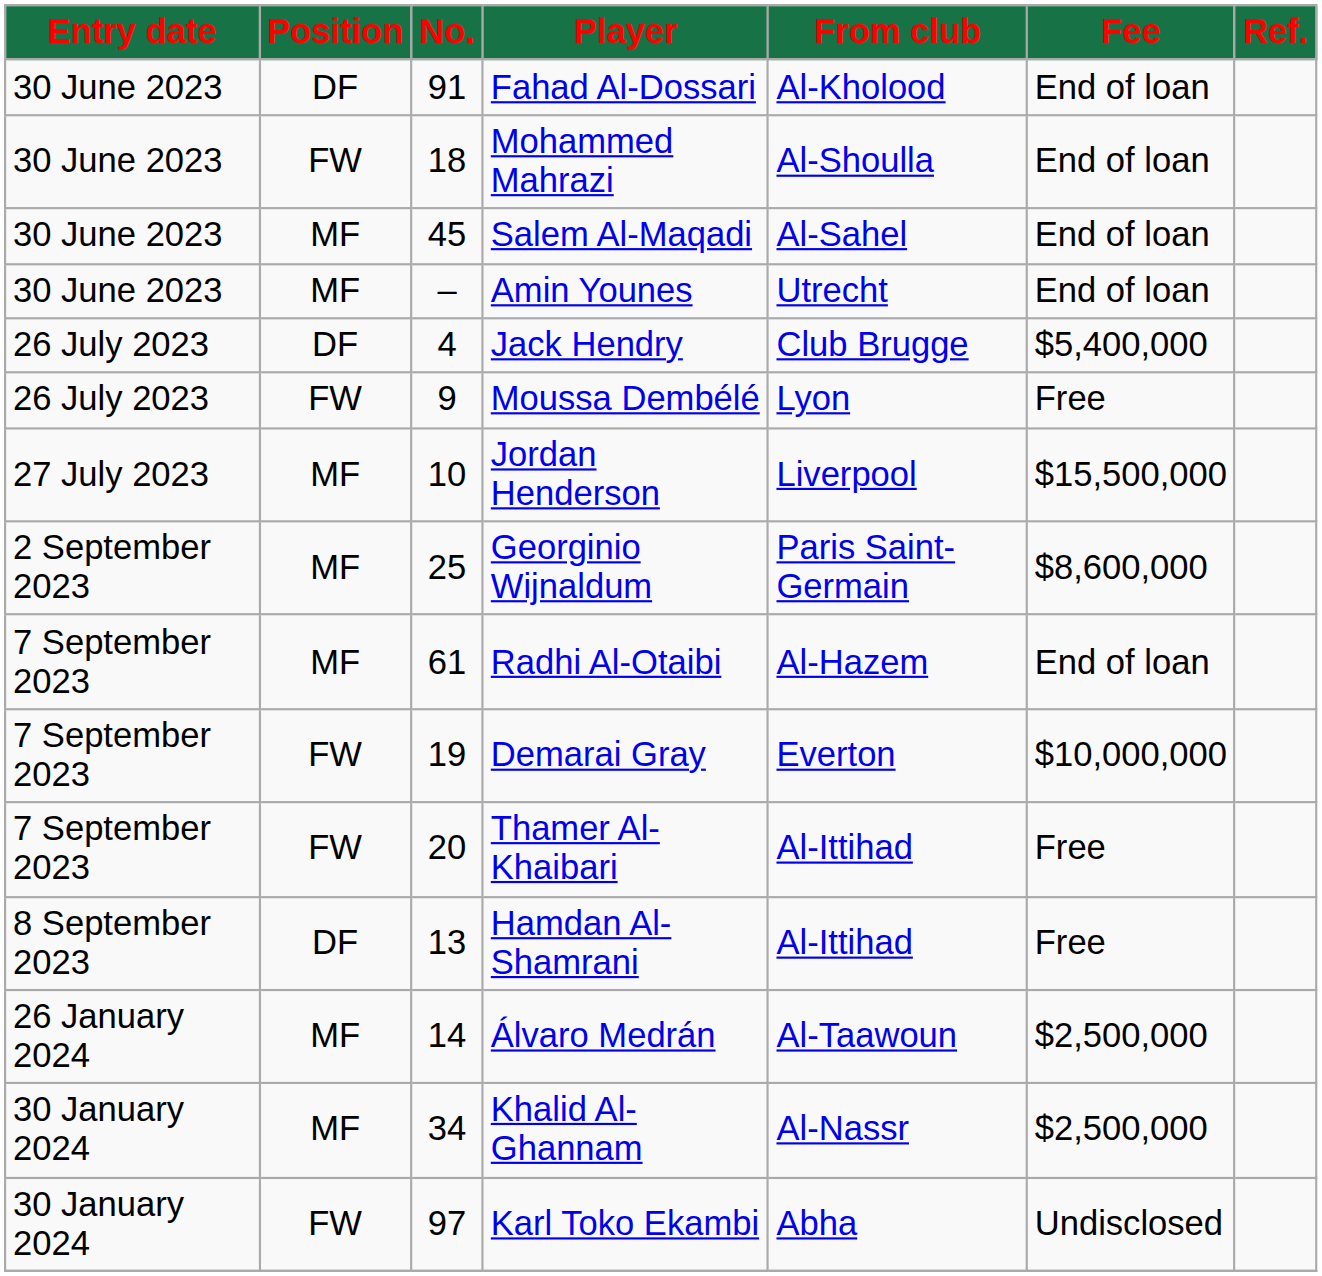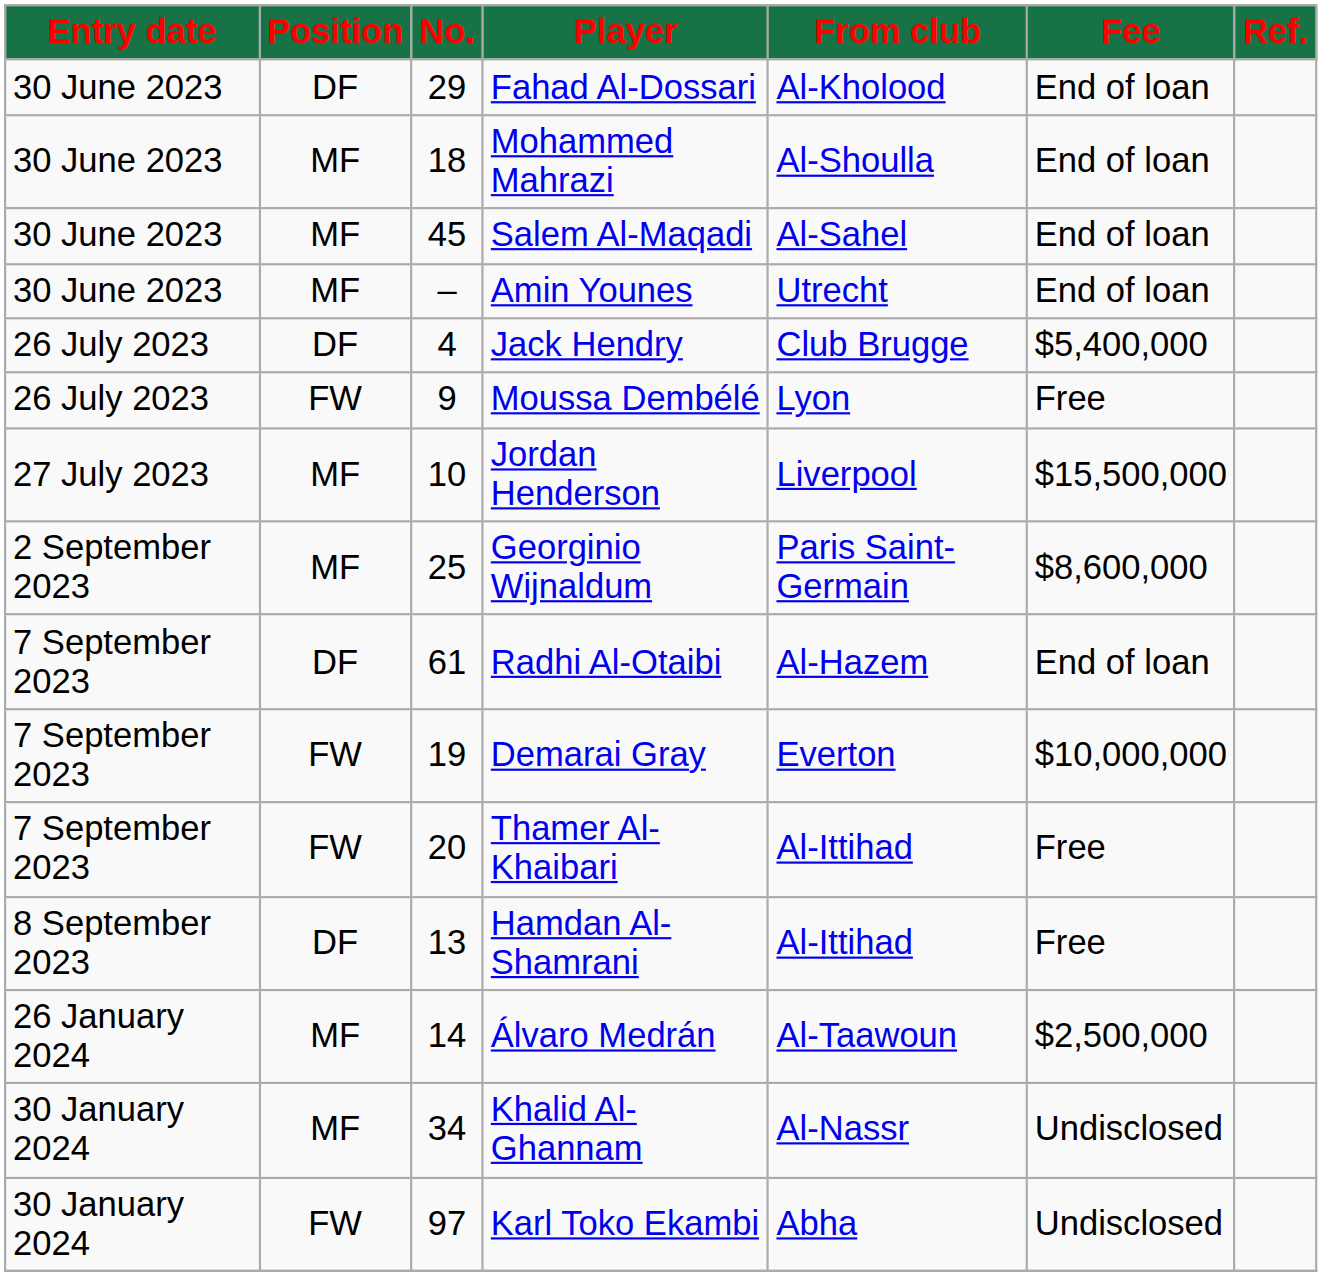 <table class="wikitable sortable">
 <tr>
 <th style="background:#177245; color:red;"><strong>Entry date</strong></th>
 <th style="background:#177245; color:red;"><strong>Position</strong></th>
 <th style="background:#177245; color:red;"><strong>No.</strong></th>
 <th style="background:#177245; color:red;"><strong>Player</strong></th>
 <th style="background:#177245; color:red;"><strong>From club</strong></th>
 <th style="background:#177245; color:red;"><strong>Fee</strong></th>
 <th style="background:#177245; color:red;"><strong>Ref.</strong></th>
 </tr>
 <tr>
 <td>30 June 2023</td>
 <td style="text-align:center;">DF</td>
-<td style="text-align:center;">91</td>
+<td style="text-align:center;">29</td>
 <td style="text-align:left;"> <a href='#'>Fahad Al-Dossari</a></td>
 <td style="text-align:left;"> <a href='#'>Al-Kholood</a></td>
 <td>End of loan</td>
 <td></td>
 </tr>
 <tr>
 <td>30 June 2023</td>
-<td style="text-align:center;">FW</td>
+<td style="text-align:center;">MF</td>
 <td style="text-align:center;">18</td>
 <td style="text-align:left;"> <a href='#'>Mohammed Mahrazi</a></td>
 <td style="text-align:left;"> <a href='#'>Al-Shoulla</a></td>
 <td>End of loan</td>
 <td></td>
 </tr>
 <tr>
 <td>30 June 2023</td>
 <td style="text-align:center;">MF</td>
 <td style="text-align:center;">45</td>
 <td style="text-align:left;"> <a href='#'>Salem Al-Maqadi</a></td>
 <td style="text-align:left;"> <a href='#'>Al-Sahel</a></td>
 <td>End of loan</td>
 <td></td>
 </tr>
 <tr>
 <td>30 June 2023</td>
 <td style="text-align:center;">MF</td>
 <td style="text-align:center;">–</td>
 <td style="text-align:left;"> <a href='#'>Amin Younes</a></td>
 <td style="text-align:left;"> <a href='#'>Utrecht</a></td>
 <td>End of loan</td>
 <td></td>
 </tr>
 <tr>
 <td>26 July 2023</td>
 <td style="text-align:center;">DF</td>
 <td style="text-align:center;">4</td>
 <td style="text-align:left;"> <a href='#'>Jack Hendry</a></td>
 <td style="text-align:left;"> <a href='#'>Club Brugge</a></td>
 <td>$5,400,000</td>
 <td></td>
 </tr>
 <tr>
 <td>26 July 2023</td>
 <td style="text-align:center;">FW</td>
 <td style="text-align:center;">9</td>
 <td style="text-align:left;"> <a href='#'>Moussa Dembélé</a></td>
 <td style="text-align:left;"> <a href='#'>Lyon</a></td>
 <td>Free</td>
 <td></td>
 </tr>
 <tr>
 <td>27 July 2023</td>
 <td style="text-align:center;">MF</td>
 <td style="text-align:center;">10</td>
 <td style="text-align:left;"> <a href='#'>Jordan Henderson</a></td>
 <td style="text-align:left;"> <a href='#'>Liverpool</a></td>
 <td>$15,500,000</td>
 <td></td>
 </tr>
 <tr>
 <td>2 September 2023</td>
 <td style="text-align:center;">MF</td>
 <td style="text-align:center;">25</td>
 <td style="text-align:left;"> <a href='#'>Georginio Wijnaldum</a></td>
 <td style="text-align:left;"> <a href='#'>Paris Saint-Germain</a></td>
 <td>$8,600,000</td>
 <td></td>
 </tr>
 <tr>
 <td>7 September 2023</td>
-<td style="text-align:center;">MF</td>
+<td style="text-align:center;">DF</td>
 <td style="text-align:center;">61</td>
 <td style="text-align:left;"> <a href='#'>Radhi Al-Otaibi</a></td>
 <td style="text-align:left;"> <a href='#'>Al-Hazem</a></td>
 <td>End of loan</td>
 <td></td>
 </tr>
 <tr>
 <td>7 September 2023</td>
 <td style="text-align:center;">FW</td>
 <td style="text-align:center;">19</td>
 <td style="text-align:left;"> <a href='#'>Demarai Gray</a></td>
 <td style="text-align:left;"> <a href='#'>Everton</a></td>
 <td>$10,000,000</td>
 <td></td>
 </tr>
 <tr>
 <td>7 September 2023</td>
 <td style="text-align:center;">FW</td>
 <td style="text-align:center;">20</td>
 <td style="text-align:left;"> <a href='#'>Thamer Al-Khaibari</a></td>
 <td style="text-align:left;"> <a href='#'>Al-Ittihad</a></td>
 <td>Free</td>
 <td></td>
 </tr>
 <tr>
 <td>8 September 2023</td>
 <td style="text-align:center;">DF</td>
 <td style="text-align:center;">13</td>
 <td style="text-align:left;"> <a href='#'>Hamdan Al-Shamrani</a></td>
 <td style="text-align:left;"> <a href='#'>Al-Ittihad</a></td>
 <td>Free</td>
 <td></td>
 </tr>
 <tr>
 <td>26 January 2024</td>
 <td style="text-align:center;">MF</td>
 <td style="text-align:center;">14</td>
 <td style="text-align:left;"> <a href='#'>Álvaro Medrán</a></td>
 <td style="text-align:left;"> <a href='#'>Al-Taawoun</a></td>
 <td>$2,500,000</td>
 <td></td>
 </tr>
 <tr>
 <td>30 January 2024</td>
 <td style="text-align:center;">MF</td>
 <td style="text-align:center;">34</td>
 <td style="text-align:left;"> <a href='#'>Khalid Al-Ghannam</a></td>
 <td style="text-align:left;"> <a href='#'>Al-Nassr</a></td>
-<td>$2,500,000</td>
+<td>Undisclosed</td>
 <td></td>
 </tr>
 <tr>
 <td>30 January 2024</td>
 <td style="text-align:center;">FW</td>
 <td style="text-align:center;">97</td>
 <td style="text-align:left;"> <a href='#'>Karl Toko Ekambi</a></td>
 <td style="text-align:left;"> <a href='#'>Abha</a></td>
 <td>Undisclosed</td>
 <td></td>
 </tr>
 <tr>
 </tr>
 </table>
